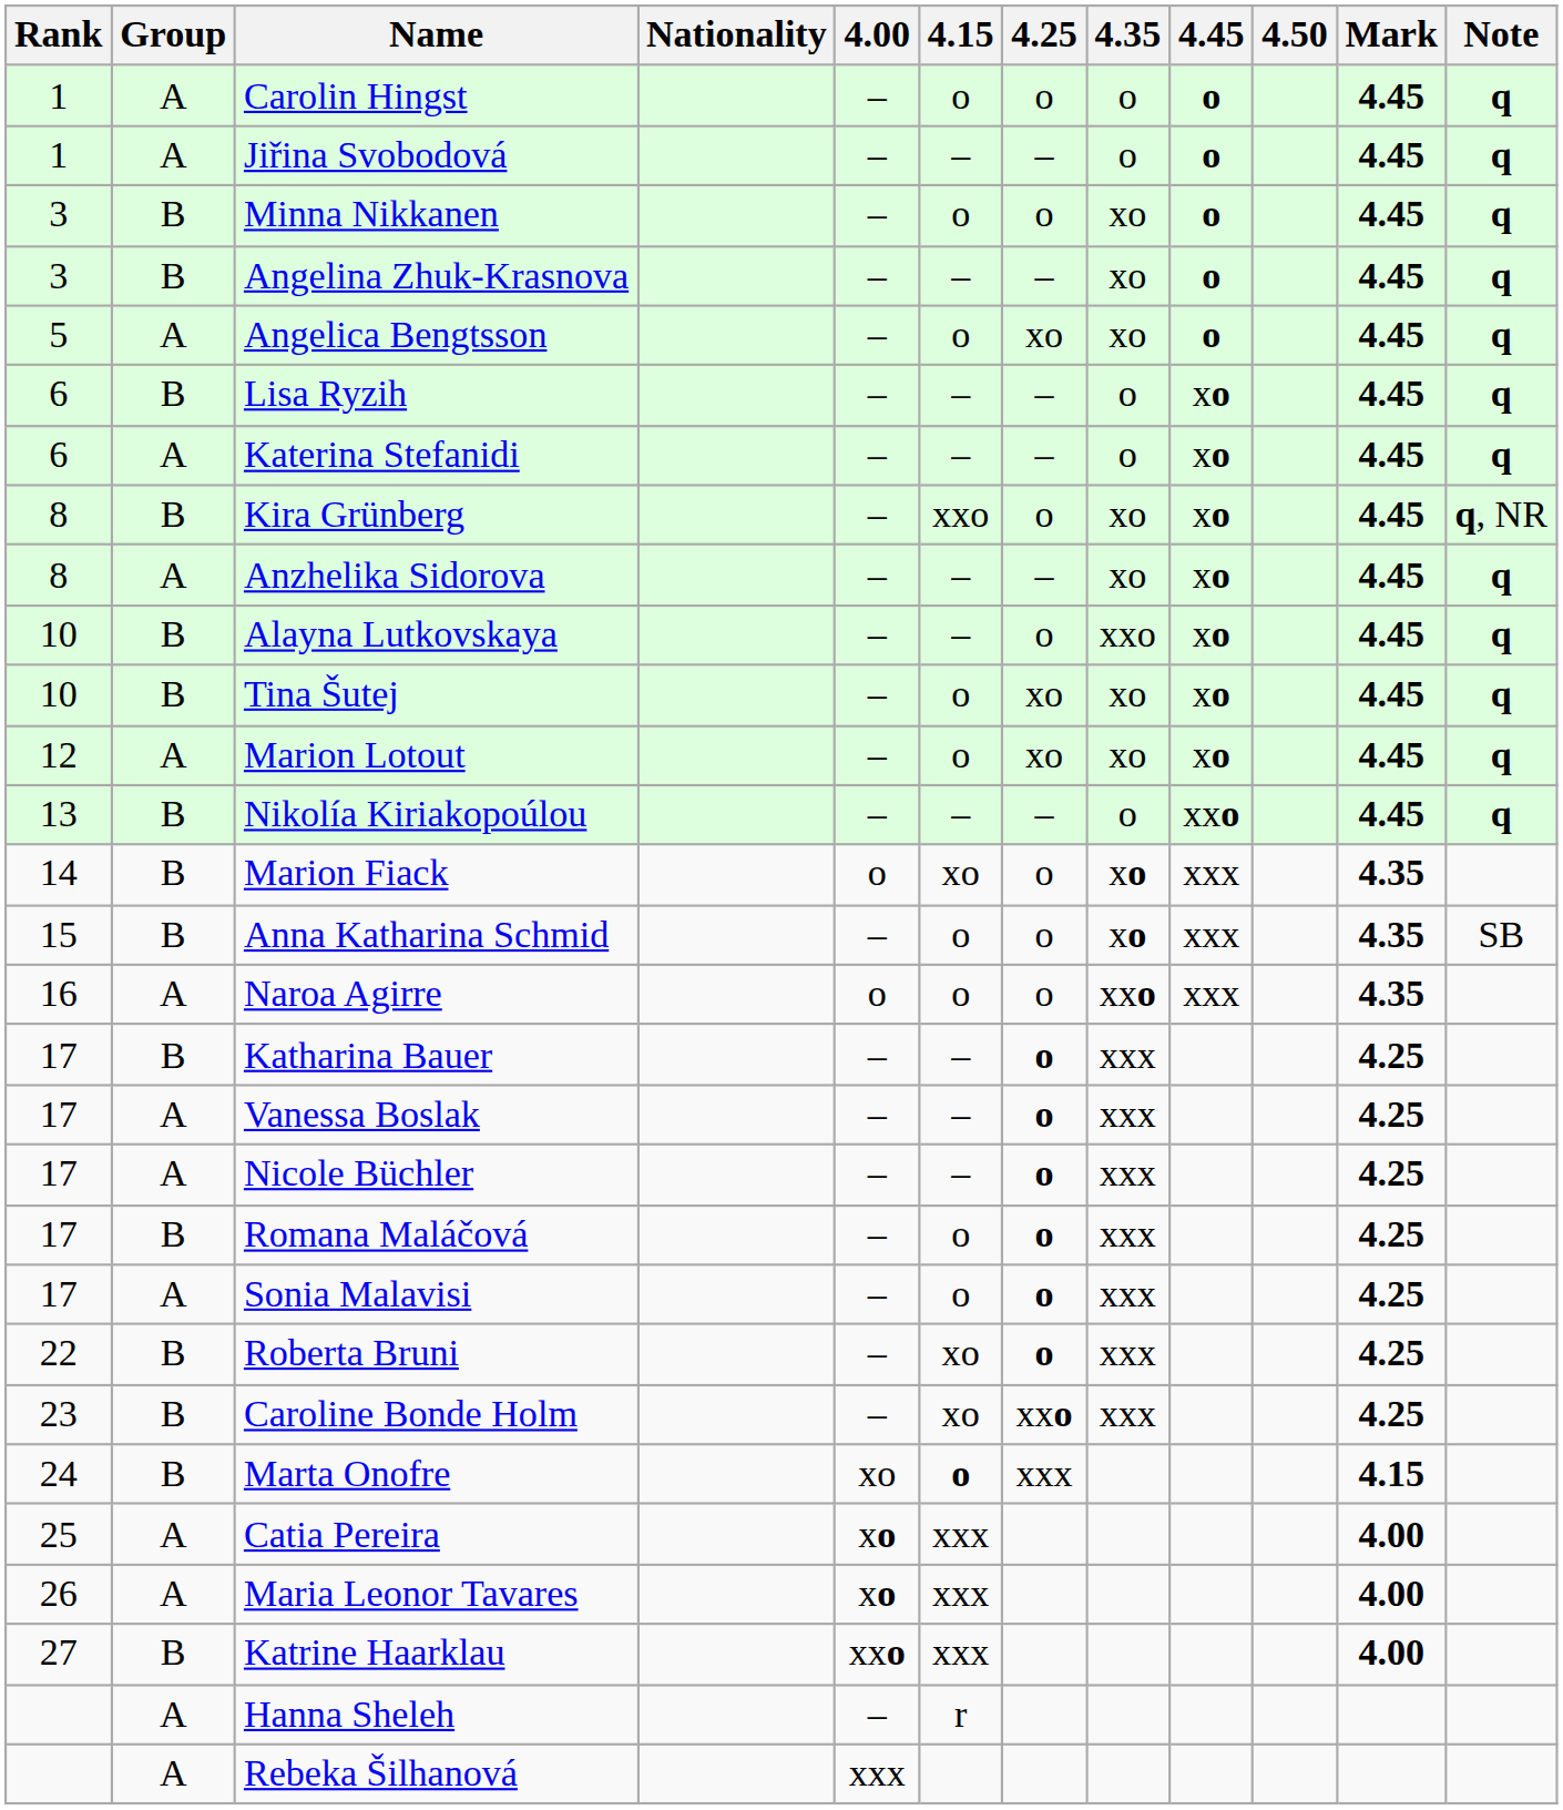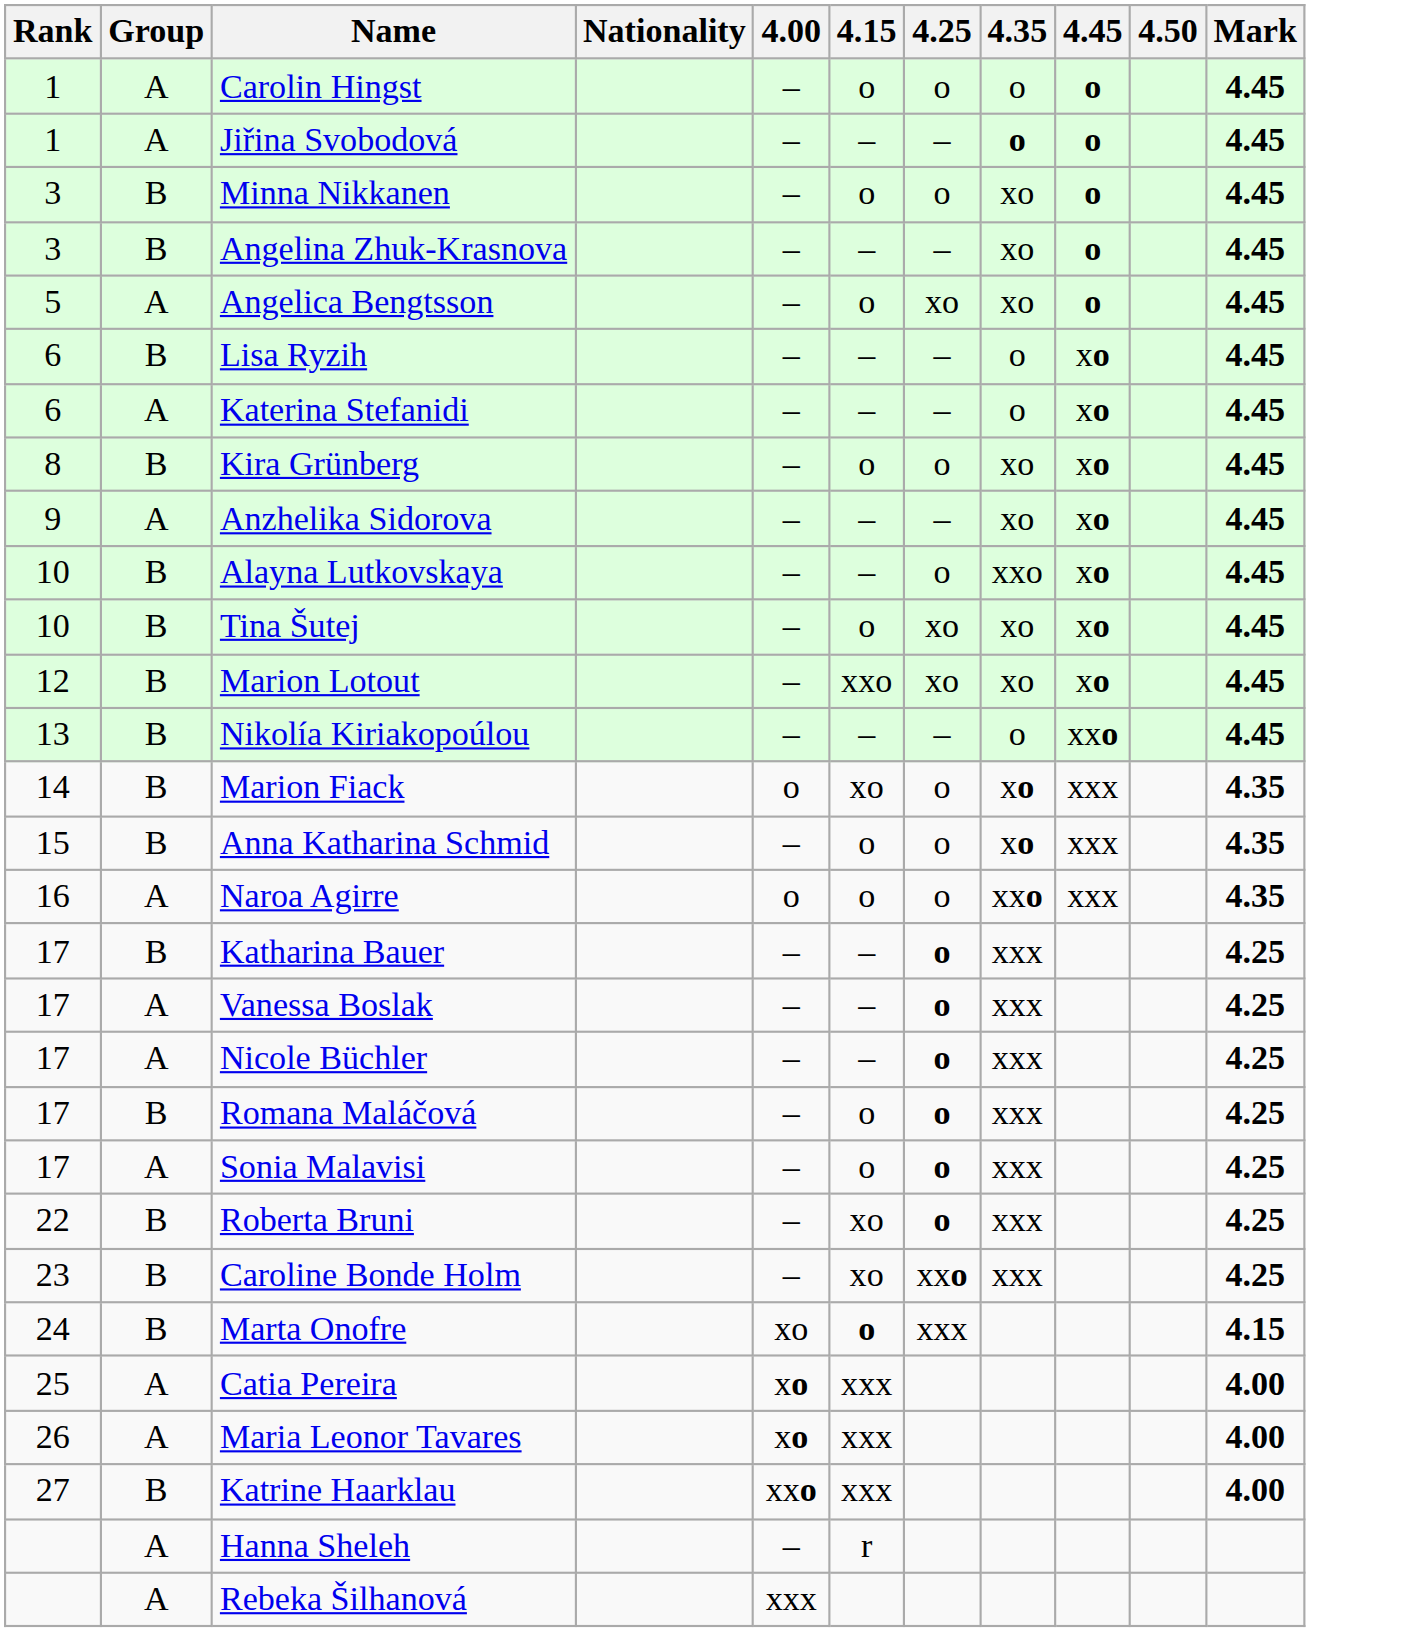 <table class="wikitable sortable" style="text-align:center">
 <tr>
 <th>Rank</th>
 <th>Group</th>
 <th>Name</th>
 <th>Nationality</th>
 <th>4.00</th>
 <th>4.15</th>
 <th>4.25</th>
 <th>4.35</th>
 <th>4.45</th>
 <th>4.50</th>
 <th>Mark</th>
-<th>Note</th>
 </tr>
 <tr style="background-color:#ddffdd;">
 <td>1</td>
 <td>A</td>
 <td align=left><a href='#'>Carolin Hingst</a></td>
 <td align=left></td>
 <td>–</td>
 <td>o</td>
 <td>o</td>
 <td>o</td>
 <td><strong>o</strong></td>
 <td></td>
 <td><strong>4.45</strong></td>
-<td><strong>q</strong></td>
 </tr>
 <tr style="background-color:#ddffdd;">
 <td>1</td>
 <td>A</td>
 <td align=left><a href='#'>Jiřina Svobodová</a></td>
 <td align=left></td>
 <td>–</td>
 <td>–</td>
 <td>–</td>
-<td>o</td>
+<td><strong>o</strong></td>
 <td><strong>o</strong></td>
 <td></td>
 <td><strong>4.45</strong></td>
-<td><strong>q</strong></td>
 </tr>
 <tr style="background-color:#ddffdd;">
 <td>3</td>
 <td>B</td>
 <td align=left><a href='#'>Minna Nikkanen</a></td>
 <td align=left></td>
 <td>–</td>
 <td>o</td>
 <td>o</td>
 <td>xo</td>
 <td><strong>o</strong></td>
 <td></td>
 <td><strong>4.45</strong></td>
-<td><strong>q</strong></td>
 </tr>
 <tr style="background-color:#ddffdd;">
 <td>3</td>
 <td>B</td>
 <td align=left><a href='#'>Angelina Zhuk-Krasnova</a></td>
 <td align=left></td>
 <td>–</td>
 <td>–</td>
 <td>–</td>
 <td>xo</td>
 <td><strong>o</strong></td>
 <td></td>
 <td><strong>4.45</strong></td>
-<td><strong>q</strong></td>
 </tr>
 <tr style="background-color:#ddffdd;">
 <td>5</td>
 <td>A</td>
 <td align=left><a href='#'>Angelica Bengtsson</a></td>
 <td align=left></td>
 <td>–</td>
 <td>o</td>
 <td>xo</td>
 <td>xo</td>
 <td><strong>o</strong></td>
 <td></td>
 <td><strong>4.45</strong></td>
-<td><strong>q</strong></td>
 </tr>
 <tr style="background-color:#ddffdd;">
 <td>6</td>
 <td>B</td>
 <td align=left><a href='#'>Lisa Ryzih</a></td>
 <td align=left></td>
 <td>–</td>
 <td>–</td>
 <td>–</td>
 <td>o</td>
 <td>x<strong>o</strong></td>
 <td></td>
 <td><strong>4.45</strong></td>
-<td><strong>q</strong></td>
 </tr>
 <tr style="background-color:#ddffdd;">
 <td>6</td>
 <td>A</td>
 <td align=left><a href='#'>Katerina Stefanidi</a></td>
 <td align=left></td>
 <td>–</td>
 <td>–</td>
 <td>–</td>
 <td>o</td>
 <td>x<strong>o</strong></td>
 <td></td>
 <td><strong>4.45</strong></td>
-<td><strong>q</strong></td>
 </tr>
 <tr style="background-color:#ddffdd;">
 <td>8</td>
 <td>B</td>
 <td align=left><a href='#'>Kira Grünberg</a></td>
 <td align=left></td>
 <td>–</td>
-<td>xxo</td>
+<td>o</td>
 <td>o</td>
 <td>xo</td>
 <td>x<strong>o</strong></td>
 <td></td>
 <td><strong>4.45</strong></td>
-<td><strong>q</strong>, NR</td>
 </tr>
 <tr style="background-color:#ddffdd;">
-<td>8</td>
+<td>9</td>
 <td>A</td>
 <td align=left><a href='#'>Anzhelika Sidorova</a></td>
 <td align=left></td>
 <td>–</td>
 <td>–</td>
 <td>–</td>
 <td>xo</td>
 <td>x<strong>o</strong></td>
 <td></td>
 <td><strong>4.45</strong></td>
-<td><strong>q</strong></td>
 </tr>
 <tr style="background-color:#ddffdd;">
 <td>10</td>
 <td>B</td>
 <td align=left><a href='#'>Alayna Lutkovskaya</a></td>
 <td align=left></td>
 <td>–</td>
 <td>–</td>
 <td>o</td>
 <td>xxo</td>
 <td>x<strong>o</strong></td>
 <td></td>
 <td><strong>4.45</strong></td>
-<td><strong>q</strong></td>
 </tr>
 <tr style="background-color:#ddffdd;">
 <td>10</td>
 <td>B</td>
 <td align=left><a href='#'>Tina Šutej</a></td>
 <td align=left></td>
 <td>–</td>
 <td>o</td>
 <td>xo</td>
 <td>xo</td>
 <td>x<strong>o</strong></td>
 <td></td>
 <td><strong>4.45</strong></td>
-<td><strong>q</strong></td>
 </tr>
 <tr style="background-color:#ddffdd;">
 <td>12</td>
-<td>A</td>
+<td>B</td>
 <td align=left><a href='#'>Marion Lotout</a></td>
 <td align=left></td>
 <td>–</td>
-<td>o</td>
+<td>xxo</td>
 <td>xo</td>
 <td>xo</td>
 <td>x<strong>o</strong></td>
 <td></td>
 <td><strong>4.45</strong></td>
-<td><strong>q</strong></td>
 </tr>
 <tr style="background-color:#ddffdd;">
 <td>13</td>
 <td>B</td>
 <td align=left><a href='#'>Nikolía Kiriakopoúlou</a></td>
 <td align=left></td>
 <td>–</td>
 <td>–</td>
 <td>–</td>
 <td>o</td>
 <td>xx<strong>o</strong></td>
 <td></td>
 <td><strong>4.45</strong></td>
-<td><strong>q</strong></td>
 </tr>
 <tr>
 <td>14</td>
 <td>B</td>
 <td align=left><a href='#'>Marion Fiack</a></td>
 <td align=left></td>
 <td>o</td>
 <td>xo</td>
 <td>o</td>
 <td>x<strong>o</strong></td>
 <td>xxx</td>
 <td></td>
 <td><strong>4.35</strong></td>
-<td></td>
 </tr>
 <tr>
 <td>15</td>
 <td>B</td>
 <td align=left><a href='#'>Anna Katharina Schmid</a></td>
 <td align=left></td>
 <td>–</td>
 <td>o</td>
 <td>o</td>
 <td>x<strong>o</strong></td>
 <td>xxx</td>
 <td></td>
 <td><strong>4.35</strong></td>
-<td>SB</td>
 </tr>
 <tr>
 <td>16</td>
 <td>A</td>
 <td align=left><a href='#'>Naroa Agirre</a></td>
 <td align=left></td>
 <td>o</td>
 <td>o</td>
 <td>o</td>
 <td>xx<strong>o</strong></td>
 <td>xxx</td>
 <td></td>
 <td><strong>4.35</strong></td>
-<td></td>
 </tr>
 <tr>
 <td>17</td>
 <td>B</td>
 <td align=left><a href='#'>Katharina Bauer</a></td>
 <td align=left></td>
 <td>–</td>
 <td>–</td>
 <td><strong>o</strong></td>
 <td>xxx</td>
 <td></td>
 <td></td>
 <td><strong>4.25</strong></td>
-<td></td>
 </tr>
 <tr>
 <td>17</td>
 <td>A</td>
 <td align=left><a href='#'>Vanessa Boslak</a></td>
 <td align=left></td>
 <td>–</td>
 <td>–</td>
 <td><strong>o</strong></td>
 <td>xxx</td>
 <td></td>
 <td></td>
 <td><strong>4.25</strong></td>
-<td></td>
 </tr>
 <tr>
 <td>17</td>
 <td>A</td>
 <td align=left><a href='#'>Nicole Büchler</a></td>
 <td align=left></td>
 <td>–</td>
 <td>–</td>
 <td><strong>o</strong></td>
 <td>xxx</td>
 <td></td>
 <td></td>
 <td><strong>4.25</strong></td>
-<td></td>
 </tr>
 <tr>
 <td>17</td>
 <td>B</td>
 <td align=left><a href='#'>Romana Maláčová</a></td>
 <td align=left></td>
 <td>–</td>
 <td>o</td>
 <td><strong>o</strong></td>
 <td>xxx</td>
 <td></td>
 <td></td>
 <td><strong>4.25</strong></td>
-<td></td>
 </tr>
 <tr>
 <td>17</td>
 <td>A</td>
 <td align=left><a href='#'>Sonia Malavisi</a></td>
 <td align=left></td>
 <td>–</td>
 <td>o</td>
 <td><strong>o</strong></td>
 <td>xxx</td>
 <td></td>
 <td></td>
 <td><strong>4.25</strong></td>
-<td></td>
 </tr>
 <tr>
 <td>22</td>
 <td>B</td>
 <td align=left><a href='#'>Roberta Bruni</a></td>
 <td align=left></td>
 <td>–</td>
 <td>xo</td>
 <td><strong>o</strong></td>
 <td>xxx</td>
 <td></td>
 <td></td>
 <td><strong>4.25</strong></td>
-<td></td>
 </tr>
 <tr>
 <td>23</td>
 <td>B</td>
 <td align=left><a href='#'>Caroline Bonde Holm</a></td>
 <td align=left></td>
 <td>–</td>
 <td>xo</td>
 <td>xx<strong>o</strong></td>
 <td>xxx</td>
 <td></td>
 <td></td>
 <td><strong>4.25</strong></td>
-<td></td>
 </tr>
 <tr>
 <td>24</td>
 <td>B</td>
 <td align=left><a href='#'>Marta Onofre</a></td>
 <td align=left></td>
 <td>xo</td>
 <td><strong>o</strong></td>
 <td>xxx</td>
 <td></td>
 <td></td>
 <td></td>
 <td><strong>4.15</strong></td>
-<td></td>
 </tr>
 <tr>
 <td>25</td>
 <td>A</td>
 <td align=left><a href='#'>Catia Pereira</a></td>
 <td align=left></td>
 <td>x<strong>o</strong></td>
 <td>xxx</td>
 <td></td>
 <td></td>
 <td></td>
 <td></td>
 <td><strong>4.00</strong></td>
-<td></td>
 </tr>
 <tr>
 <td>26</td>
 <td>A</td>
 <td align=left><a href='#'>Maria Leonor Tavares</a></td>
 <td align=left></td>
 <td>x<strong>o</strong></td>
 <td>xxx</td>
 <td></td>
 <td></td>
 <td></td>
 <td></td>
 <td><strong>4.00</strong></td>
-<td></td>
 </tr>
 <tr>
 <td>27</td>
 <td>B</td>
 <td align=left><a href='#'>Katrine Haarklau</a></td>
 <td align=left></td>
 <td>xx<strong>o</strong></td>
 <td>xxx</td>
 <td></td>
 <td></td>
 <td></td>
 <td></td>
 <td><strong>4.00</strong></td>
-<td></td>
 </tr>
 <tr>
 <td></td>
 <td>A</td>
 <td align=left><a href='#'>Hanna Sheleh</a></td>
 <td align=left></td>
 <td>–</td>
 <td>r</td>
 <td></td>
 <td></td>
 <td></td>
 <td></td>
 <td><strong></strong></td>
-<td></td>
 </tr>
 <tr>
 <td></td>
 <td>A</td>
 <td align=left><a href='#'>Rebeka Šilhanová</a></td>
 <td align=left></td>
 <td>xxx</td>
 <td></td>
 <td></td>
 <td></td>
 <td></td>
 <td></td>
 <td><strong></strong></td>
-<td></td>
 </tr>
 </table>
